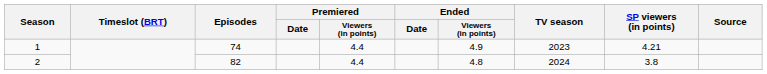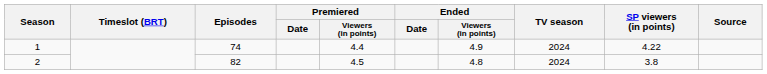 <table class="wikitable" style="text-align:center; width:100%;">
 <tr>
 <th rowspan=2>Season</th>
 <th rowspan=2>Timeslot (<a href='#'>BRT</a>)</th>
 <th rowspan=2>Episodes</th>
 <th colspan=2>Premiered</th>
 <th colspan=2>Ended</th>
 <th rowspan=2>TV season</th>
 <th rowspan=2><a href='#'>SP</a> viewers<br>(in points)</th>
 <th rowspan=2>Source</th>
 </tr>
 <tr>
 <th>Date</th>
 <th span style="width:10%; font-size:smaller; font-weight:bold; line-height:100%;">Viewers<br>(in points)</th>
 <th>Date</th>
 <th span style="width:10%; font-size:smaller; font-weight:bold; line-height:100%;">Viewers<br>(in points)</th>
 </tr>
 <tr>
 <td>1</td>
 <td rowspan=2></td>
 <td>74</td>
 <td></td>
 <td>4.4</td>
 <td></td>
 <td>4.9</td>
-<td>2023</td>
-<td>4.21</td>
+<td>2024</td>
+<td>4.22</td>
 <td><br></td>
 </tr>
 <tr>
 <td>2</td>
 <td>82</td>
 <td></td>
-<td>4.4</td>
+<td>4.5</td>
 <td></td>
 <td>4.8</td>
 <td>2024</td>
 <td>3.8</td>
 <td><br></td>
 </tr>
 </table>
